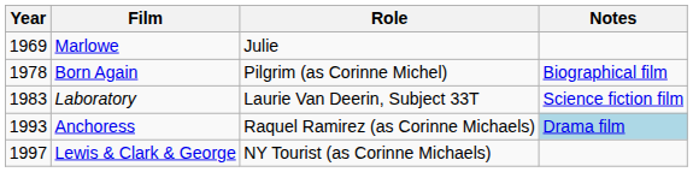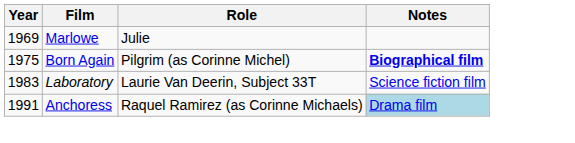 <table class="wikitable sortable">
 <tr>
 <th>Year</th>
 <th>Film</th>
 <th>Role</th>
 <th class="unsortable">Notes</th>
 </tr>
 <tr>
 <td>1969</td>
 <td><a href='#'>Marlowe</a></td>
 <td>Julie</td>
 <td></td>
 </tr>
 <tr>
-<td>1978</td>
+<td>1975</td>
 <td><a href='#'>Born Again</a></td>
 <td>Pilgrim (as Corinne Michel)</td>
-<td><a href='#'>Biographical film</a></td>
+<td><strong><a href='#'>Biographical film</a></strong></td>
 </tr>
 <tr>
 <td>1983</td>
 <td><em>Laboratory</em></td>
 <td>Laurie Van Deerin, Subject 33T</td>
 <td><a href='#'>Science fiction film</a></td>
 </tr>
 <tr>
-<td>1993</td>
+<td>1991</td>
 <td><a href='#'>Anchoress</a></td>
 <td>Raquel Ramirez (as Corinne Michaels)</td>
 <td style="background: lightblue;"><a href='#'>Drama film</a></td>
 </tr>
-<tr>
-<td>1997</td>
-<td><a href='#'>Lewis & Clark & George</a></td>
-<td>NY Tourist (as Corinne Michaels)</td>
-<td></td>
-</tr>
 </table>
